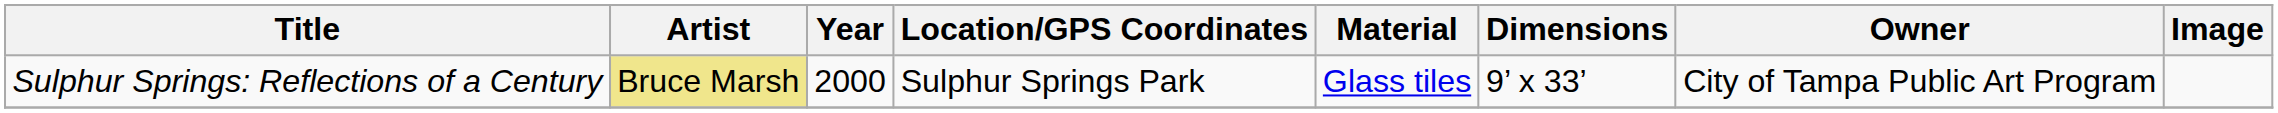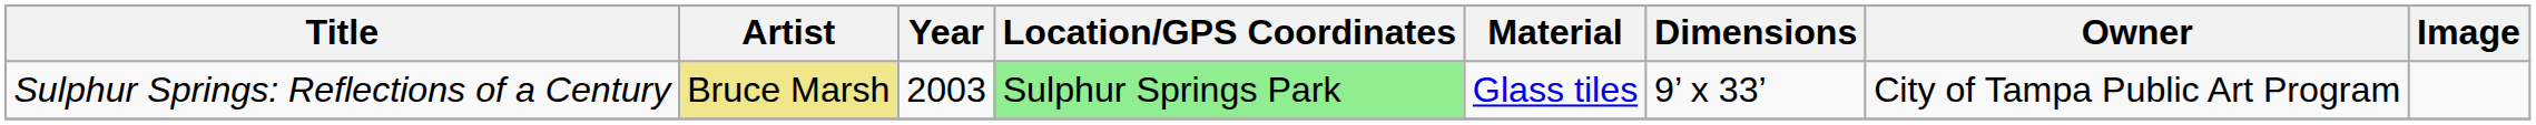 <table class="wikitable sortable">
 <tr>
 <th>Title</th>
 <th>Artist</th>
 <th>Year</th>
 <th>Location/GPS Coordinates</th>
 <th>Material</th>
 <th>Dimensions</th>
 <th>Owner</th>
 <th>Image</th>
 </tr>
 <tr>
 <td><em>Sulphur Springs: Reflections of a Century</em></td>
 <td style="background: khaki;">Bruce Marsh</td>
-<td>2000</td>
-<td>Sulphur Springs Park</td>
+<td>2003</td>
+<td style="background: lightgreen;">Sulphur Springs Park</td>
 <td><a href='#'>Glass tiles</a></td>
 <td>9’ x 33’</td>
 <td>City of Tampa Public Art Program</td>
 <td></td>
 </tr>
 <tr>
 </tr>
 </table>
